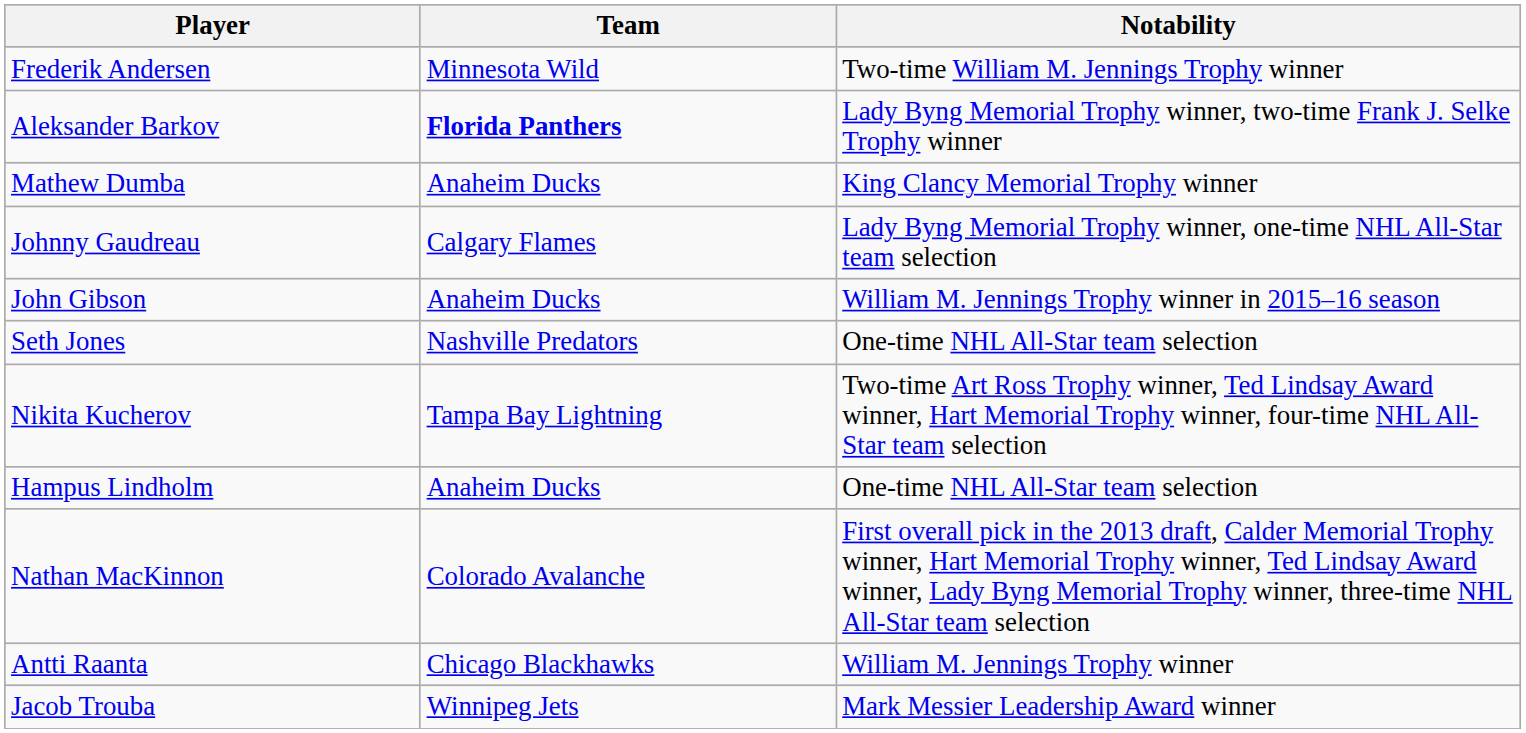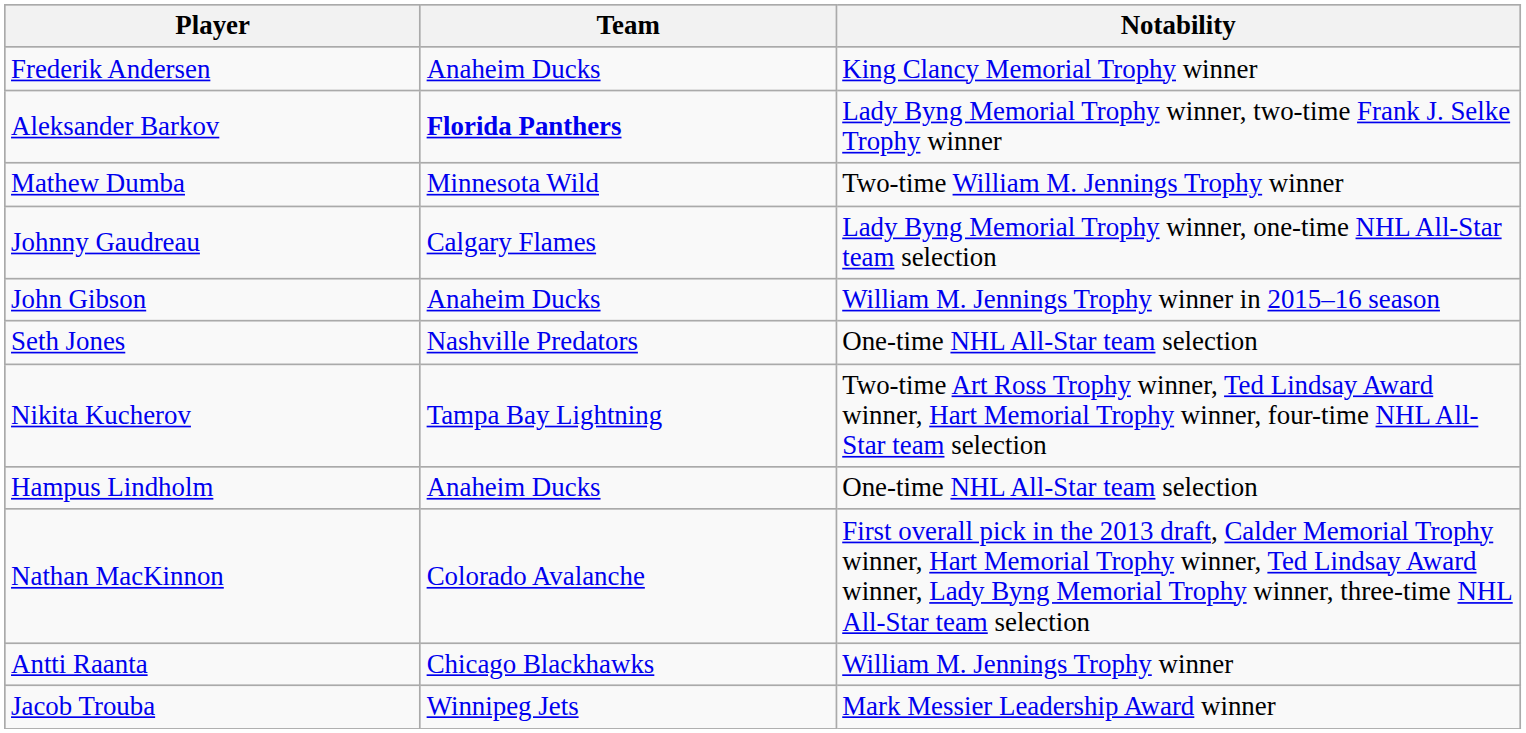 <table class="wikitable">
 <tr>
 <th style="width:15em">Player</th>
 <th style="width:15em">Team</th>
 <th style="width:25em">Notability</th>
 </tr>
 <tr>
 <td><a href='#'>Frederik Andersen</a></td>
-<td><a href='#'>Minnesota Wild</a></td>
-<td>Two-time <a href='#'>William M. Jennings Trophy</a> winner</td>
+<td><a href='#'>Anaheim Ducks</a></td>
+<td><a href='#'>King Clancy Memorial Trophy</a> winner</td>
 </tr>
 <tr>
 <td><a href='#'>Aleksander Barkov</a></td>
 <td><strong><a href='#'>Florida Panthers</a></strong></td>
 <td><a href='#'>Lady Byng Memorial Trophy</a> winner, two-time <a href='#'>Frank J. Selke Trophy</a> winner</td>
 </tr>
 <tr>
 <td><a href='#'>Mathew Dumba</a></td>
-<td><a href='#'>Anaheim Ducks</a></td>
-<td><a href='#'>King Clancy Memorial Trophy</a> winner</td>
+<td><a href='#'>Minnesota Wild</a></td>
+<td>Two-time <a href='#'>William M. Jennings Trophy</a> winner</td>
 </tr>
 <tr>
 <td><a href='#'>Johnny Gaudreau</a></td>
 <td><a href='#'>Calgary Flames</a></td>
 <td><a href='#'>Lady Byng Memorial Trophy</a> winner, one-time <a href='#'>NHL All-Star team</a> selection</td>
 </tr>
 <tr>
 <td><a href='#'>John Gibson</a></td>
 <td><a href='#'>Anaheim Ducks</a></td>
 <td><a href='#'>William M. Jennings Trophy</a> winner in <a href='#'>2015–16 season</a></td>
 </tr>
 <tr>
 <td><a href='#'>Seth Jones</a></td>
 <td><a href='#'>Nashville Predators</a></td>
 <td>One-time <a href='#'>NHL All-Star team</a> selection</td>
 </tr>
 <tr>
 <td><a href='#'>Nikita Kucherov</a></td>
 <td><a href='#'>Tampa Bay Lightning</a></td>
 <td>Two-time <a href='#'>Art Ross Trophy</a> winner, <a href='#'>Ted Lindsay Award</a> winner, <a href='#'>Hart Memorial Trophy</a> winner, four-time <a href='#'>NHL All-Star team</a> selection</td>
 </tr>
 <tr>
 <td><a href='#'>Hampus Lindholm</a></td>
 <td><a href='#'>Anaheim Ducks</a></td>
 <td>One-time <a href='#'>NHL All-Star team</a> selection</td>
 </tr>
 <tr>
 <td><a href='#'>Nathan MacKinnon</a></td>
 <td><a href='#'>Colorado Avalanche</a></td>
 <td><a href='#'>First overall pick in the 2013 draft</a>, <a href='#'>Calder Memorial Trophy</a> winner, <a href='#'>Hart Memorial Trophy</a> winner, <a href='#'>Ted Lindsay Award</a> winner, <a href='#'>Lady Byng Memorial Trophy</a> winner, three-time <a href='#'>NHL All-Star team</a> selection</td>
 </tr>
 <tr>
 <td><a href='#'>Antti Raanta</a></td>
 <td><a href='#'>Chicago Blackhawks</a></td>
 <td><a href='#'>William M. Jennings Trophy</a> winner</td>
 </tr>
 <tr>
 <td><a href='#'>Jacob Trouba</a></td>
 <td><a href='#'>Winnipeg Jets</a></td>
 <td><a href='#'>Mark Messier Leadership Award</a> winner<br></td>
 </tr>
 </table>
